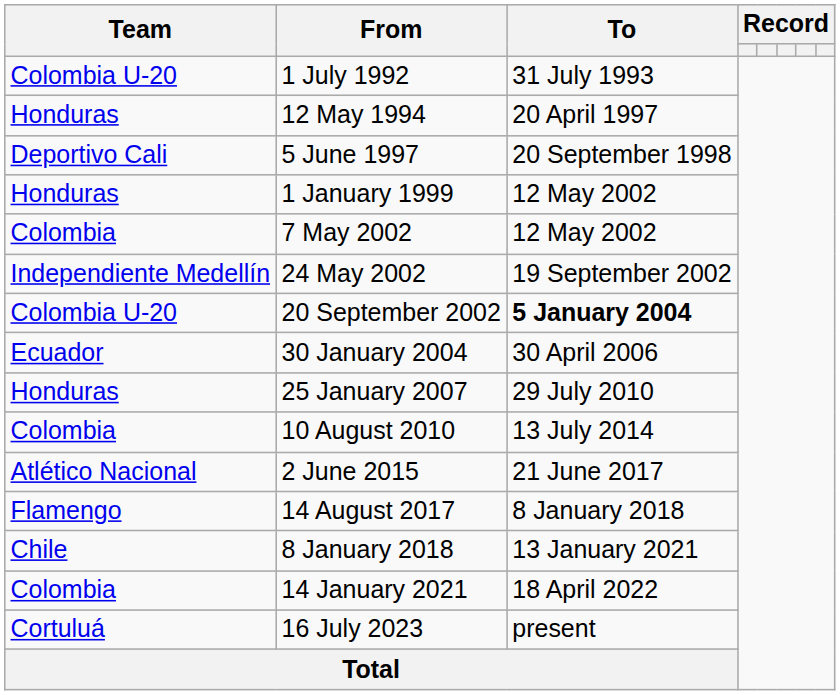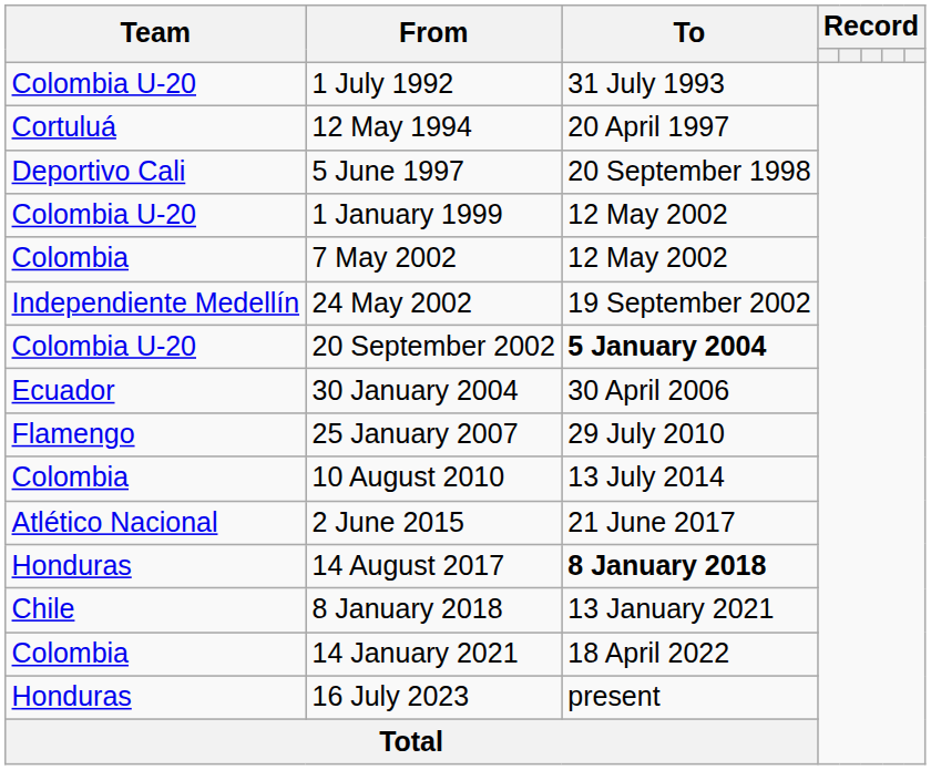 <table class=wikitable style=text-align:center>
 <tr>
 <th rowspan=2>Team</th>
 <th rowspan=2>From</th>
 <th rowspan=2>To</th>
 <th colspan=5>Record</th>
 </tr>
 <tr>
 <th></th>
 <th></th>
 <th></th>
 <th></th>
 <th></th>
 </tr>
 <tr>
 <td align=left><a href='#'>Colombia U-20</a></td>
 <td align=left>1 July 1992</td>
 <td align=left>31 July 1993<br></td>
 </tr>
 <tr>
-<td align=left><a href='#'>Honduras</a></td>
+<td align=left><a href='#'>Cortuluá</a></td>
 <td align=left>12 May 1994</td>
 <td align=left>20 April 1997<br></td>
 </tr>
 <tr>
 <td align=left><a href='#'>Deportivo Cali</a></td>
 <td align=left>5 June 1997</td>
 <td align=left>20 September 1998<br></td>
 </tr>
 <tr>
-<td align=left><a href='#'>Honduras</a></td>
+<td align=left><a href='#'>Colombia U-20</a></td>
 <td align=left>1 January 1999</td>
 <td align=left>12 May 2002<br></td>
 </tr>
 <tr>
 <td align=left><a href='#'>Colombia</a></td>
 <td align=left>7 May 2002</td>
 <td align=left>12 May 2002<br></td>
 </tr>
 <tr>
 <td align=left><a href='#'>Independiente Medellín</a></td>
 <td align=left>24 May 2002</td>
 <td align=left>19 September 2002<br></td>
 </tr>
 <tr>
 <td align=left><a href='#'>Colombia U-20</a></td>
 <td align=left>20 September 2002</td>
 <td align=left><strong>5 January 2004<br></strong></td>
 </tr>
 <tr>
 <td align=left><a href='#'>Ecuador</a></td>
 <td align=left>30 January 2004</td>
 <td align=left>30 April 2006<br></td>
 </tr>
 <tr>
-<td align=left><a href='#'>Honduras</a></td>
+<td align=left><a href='#'>Flamengo</a></td>
 <td align=left>25 January 2007</td>
 <td align=left>29 July 2010<br></td>
 </tr>
 <tr>
 <td align=left><a href='#'>Colombia</a></td>
 <td align=left>10 August 2010</td>
 <td align=left>13 July 2014<br></td>
 </tr>
 <tr>
 <td align=left><a href='#'>Atlético Nacional</a></td>
 <td align=left>2 June 2015</td>
 <td align=left>21 June 2017<br></td>
 </tr>
 <tr>
-<td align=left><a href='#'>Flamengo</a></td>
+<td align=left><a href='#'>Honduras</a></td>
 <td align=left>14 August 2017</td>
-<td align=left>8 January 2018<br></td>
+<td align=left><strong>8 January 2018<br></strong></td>
 </tr>
 <tr>
 <td align=left><a href='#'>Chile</a></td>
 <td align=left>8 January 2018</td>
 <td align=left>13 January 2021<br></td>
 </tr>
 <tr>
 <td align=left><a href='#'>Colombia</a></td>
 <td align=left>14 January 2021</td>
 <td align=left>18 April 2022<br></td>
 </tr>
 <tr>
-<td align=left><a href='#'>Cortuluá</a></td>
+<td align=left><a href='#'>Honduras</a></td>
 <td align=left>16 July 2023</td>
 <td align=left>present<br></td>
 </tr>
 <tr>
 <th colspan=3>Total<br></th>
 </tr>
 </table>
